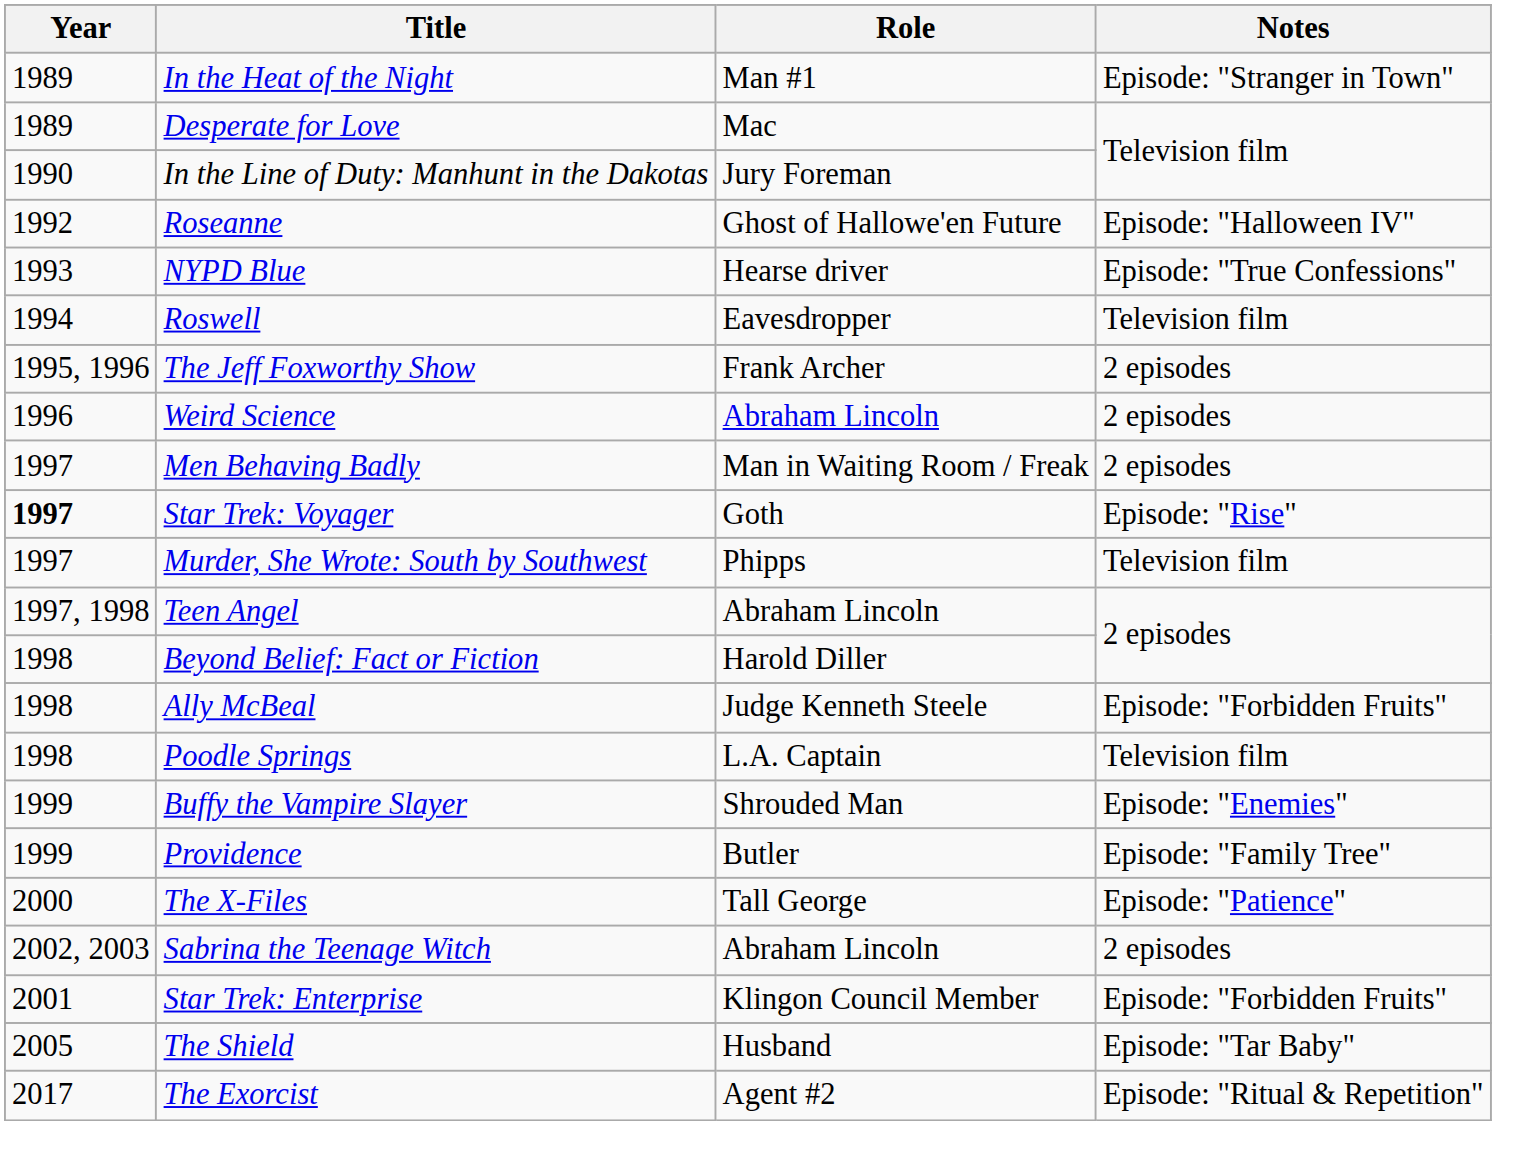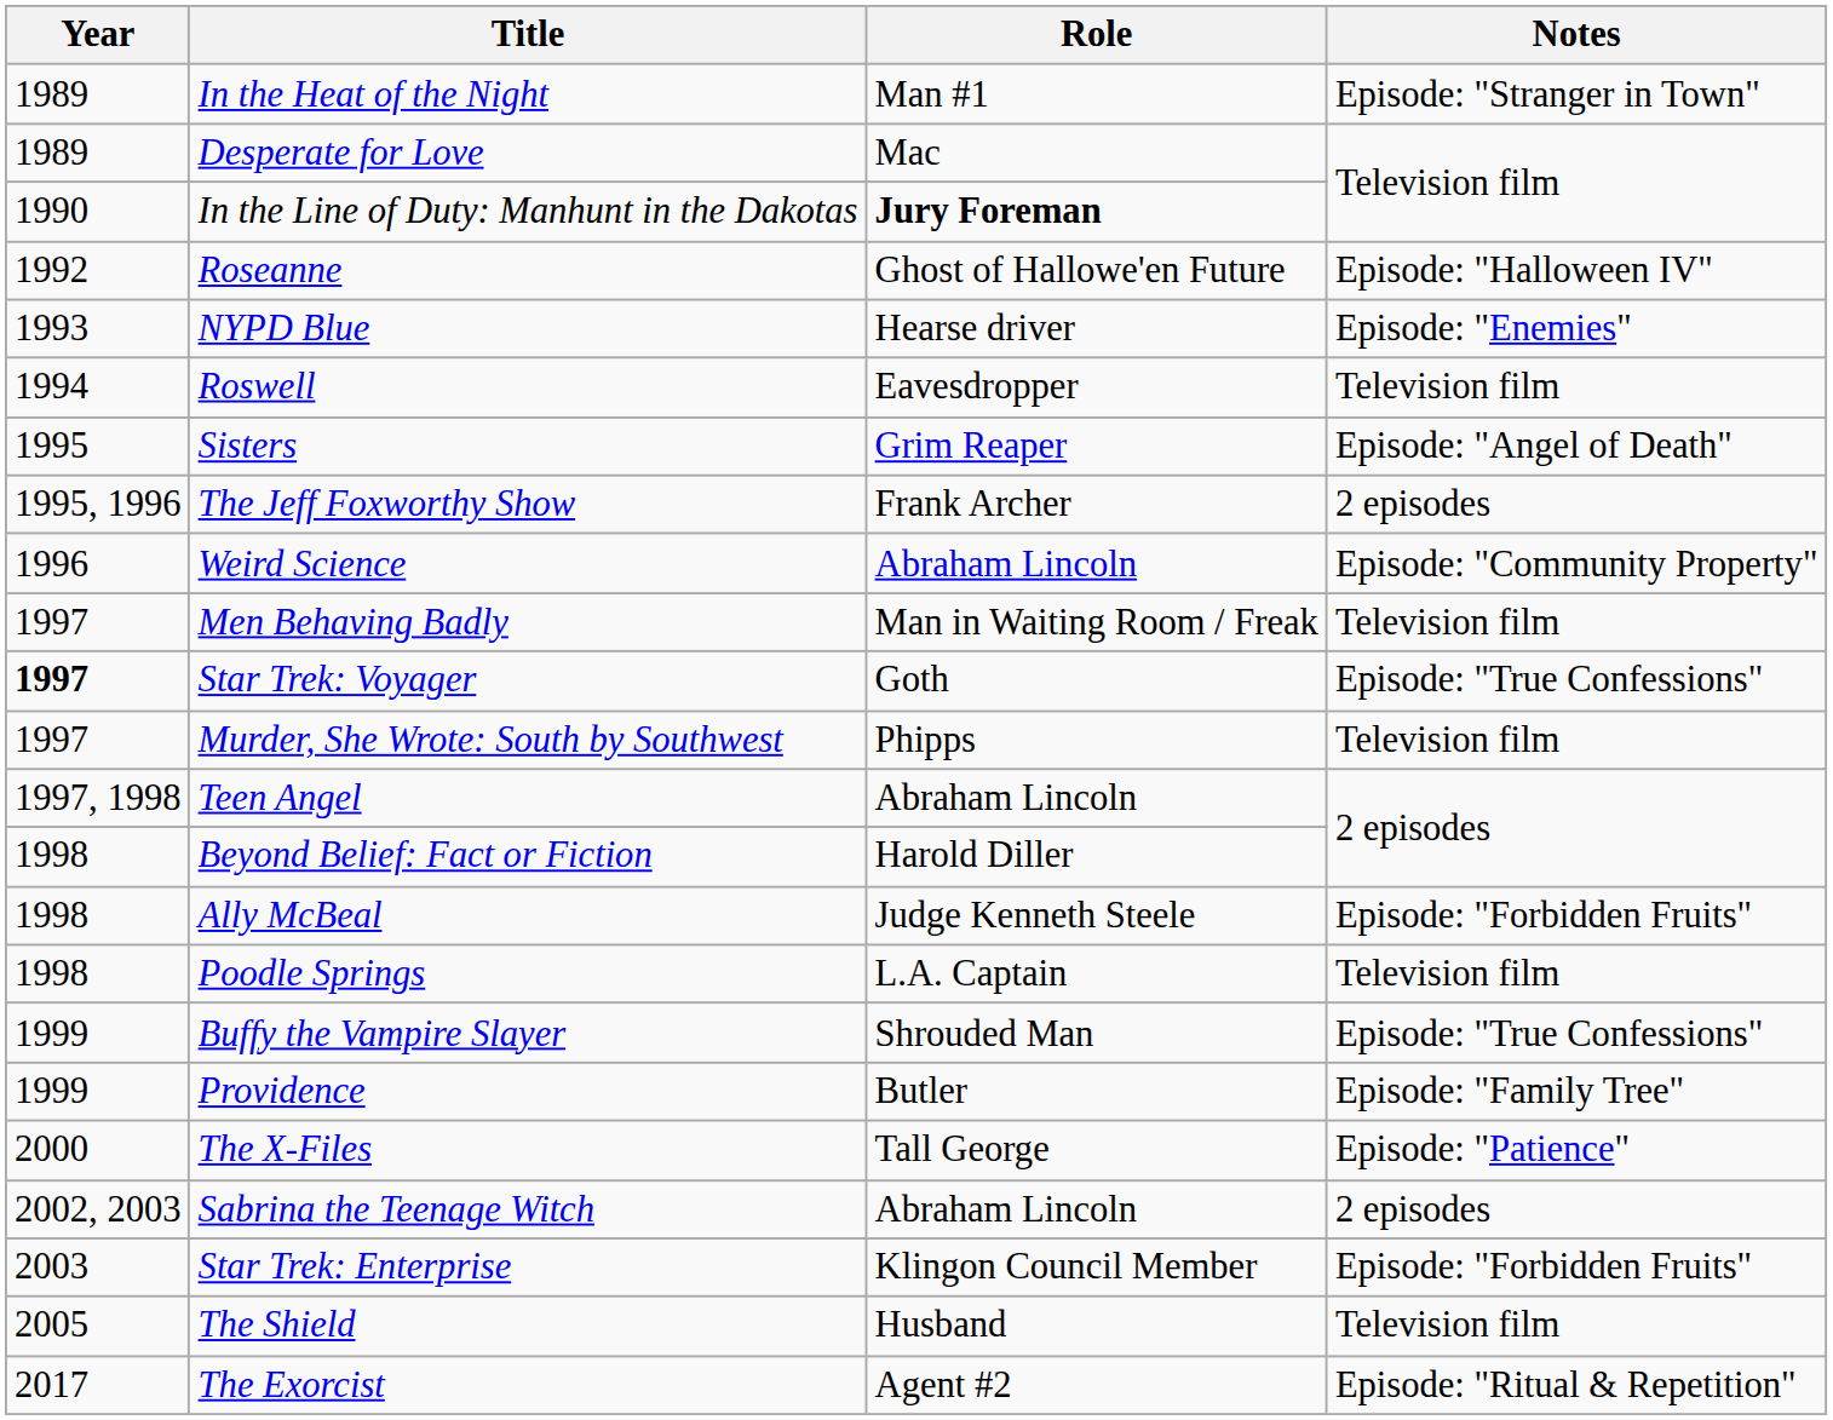 <table class="wikitable sortable">
 <tr>
 <th>Year</th>
 <th>Title</th>
 <th>Role</th>
 <th>Notes</th>
 </tr>
 <tr>
 <td>1989</td>
 <td><a href='#'><em>In the Heat of the Night</em></a></td>
 <td>Man #1</td>
 <td>Episode: "Stranger in Town"</td>
 </tr>
 <tr>
 <td>1989</td>
 <td><em><a href='#'>Desperate for Love</a></em></td>
 <td>Mac</td>
 <td rowspan="2">Television film</td>
 </tr>
 <tr>
 <td>1990</td>
 <td><em>In the Line of Duty: Manhunt in the Dakotas</em></td>
-<td>Jury Foreman</td>
+<td><strong>Jury Foreman</strong></td>
 </tr>
 <tr>
 <td>1992</td>
 <td><em><a href='#'>Roseanne</a></em></td>
 <td>Ghost of Hallowe'en Future</td>
 <td>Episode: "Halloween IV"</td>
 </tr>
 <tr>
 <td>1993</td>
 <td><em><a href='#'>NYPD Blue</a></em></td>
 <td>Hearse driver</td>
-<td>Episode: "True Confessions"</td>
+<td>Episode: "<a href='#'>Enemies</a>"</td>
 </tr>
 <tr>
 <td>1994</td>
 <td><a href='#'><em>Roswell</em></a></td>
 <td>Eavesdropper</td>
 <td>Television film</td>
+</tr>
+<tr>
+<td>1995</td>
+<td><a href='#'><em>Sisters</em></a></td>
+<td><a href='#'>Grim Reaper</a></td>
+<td>Episode: "Angel of Death"</td>
 </tr>
 <tr>
 <td>1995, 1996</td>
 <td><em><a href='#'>The Jeff Foxworthy Show</a></em></td>
 <td>Frank Archer</td>
 <td>2 episodes</td>
 </tr>
 <tr>
 <td>1996</td>
 <td><a href='#'><em>Weird Science</em></a></td>
 <td><a href='#'>Abraham Lincoln</a></td>
-<td>2 episodes</td>
+<td>Episode: "Community Property"</td>
 </tr>
 <tr>
 <td>1997</td>
 <td><a href='#'><em>Men Behaving Badly</em></a></td>
 <td>Man in Waiting Room / Freak</td>
-<td>2 episodes</td>
+<td>Television film</td>
 </tr>
 <tr>
 <td><strong>1997</strong></td>
 <td><em><a href='#'>Star Trek: Voyager</a></em></td>
 <td>Goth</td>
-<td>Episode: "<a href='#'>Rise</a>"</td>
+<td>Episode: "True Confessions"</td>
 </tr>
 <tr>
 <td>1997</td>
 <td><em><a href='#'>Murder, She Wrote: South by Southwest</a></em></td>
 <td>Phipps</td>
 <td>Television film</td>
 </tr>
 <tr>
 <td>1997, 1998</td>
 <td><a href='#'><em>Teen Angel</em></a></td>
 <td>Abraham Lincoln</td>
 <td rowspan="2">2 episodes</td>
 </tr>
 <tr>
 <td>1998</td>
 <td><em><a href='#'>Beyond Belief: Fact or Fiction</a></em></td>
 <td>Harold Diller</td>
 </tr>
 <tr>
 <td>1998</td>
 <td><em><a href='#'>Ally McBeal</a></em></td>
 <td>Judge Kenneth Steele</td>
 <td>Episode: "Forbidden Fruits"</td>
 </tr>
 <tr>
 <td>1998</td>
 <td><a href='#'><em>Poodle Springs</em></a></td>
 <td>L.A. Captain</td>
 <td>Television film</td>
 </tr>
 <tr>
 <td>1999</td>
 <td><em><a href='#'>Buffy the Vampire Slayer</a></em></td>
 <td>Shrouded Man</td>
-<td>Episode: "<a href='#'>Enemies</a>"</td>
+<td>Episode: "True Confessions"</td>
 </tr>
 <tr>
 <td>1999</td>
 <td><a href='#'><em>Providence</em></a></td>
 <td>Butler</td>
 <td>Episode: "Family Tree"</td>
 </tr>
 <tr>
 <td>2000</td>
 <td><em><a href='#'>The X-Files</a></em></td>
 <td>Tall George</td>
 <td>Episode: "<a href='#'>Patience</a>"</td>
 </tr>
 <tr>
 <td>2002, 2003</td>
 <td><a href='#'><em>Sabrina the Teenage Witch</em></a></td>
 <td>Abraham Lincoln</td>
 <td>2 episodes</td>
 </tr>
 <tr>
-<td>2001</td>
+<td>2003</td>
 <td><em><a href='#'>Star Trek: Enterprise</a></em></td>
 <td>Klingon Council Member</td>
 <td>Episode: "Forbidden Fruits"</td>
 </tr>
 <tr>
 <td>2005</td>
 <td><em><a href='#'>The Shield</a></em></td>
 <td>Husband</td>
-<td>Episode: "Tar Baby"</td>
+<td>Television film</td>
 </tr>
 <tr>
 <td>2017</td>
 <td><a href='#'><em>The Exorcist</em></a></td>
 <td>Agent #2</td>
 <td>Episode: "Ritual & Repetition"</td>
 </tr>
 </table>
